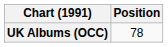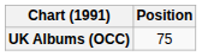 <table class="wikitable plainrowheaders" style="text-align:center">
 <tr>
 <th scope="col">Chart (1991)</th>
 <th scope="col">Position</th>
 </tr>
 <tr>
 <th scope="row">UK Albums (OCC)</th>
-<td>78</td>
+<td>75</td>
 </tr>
 </table>
